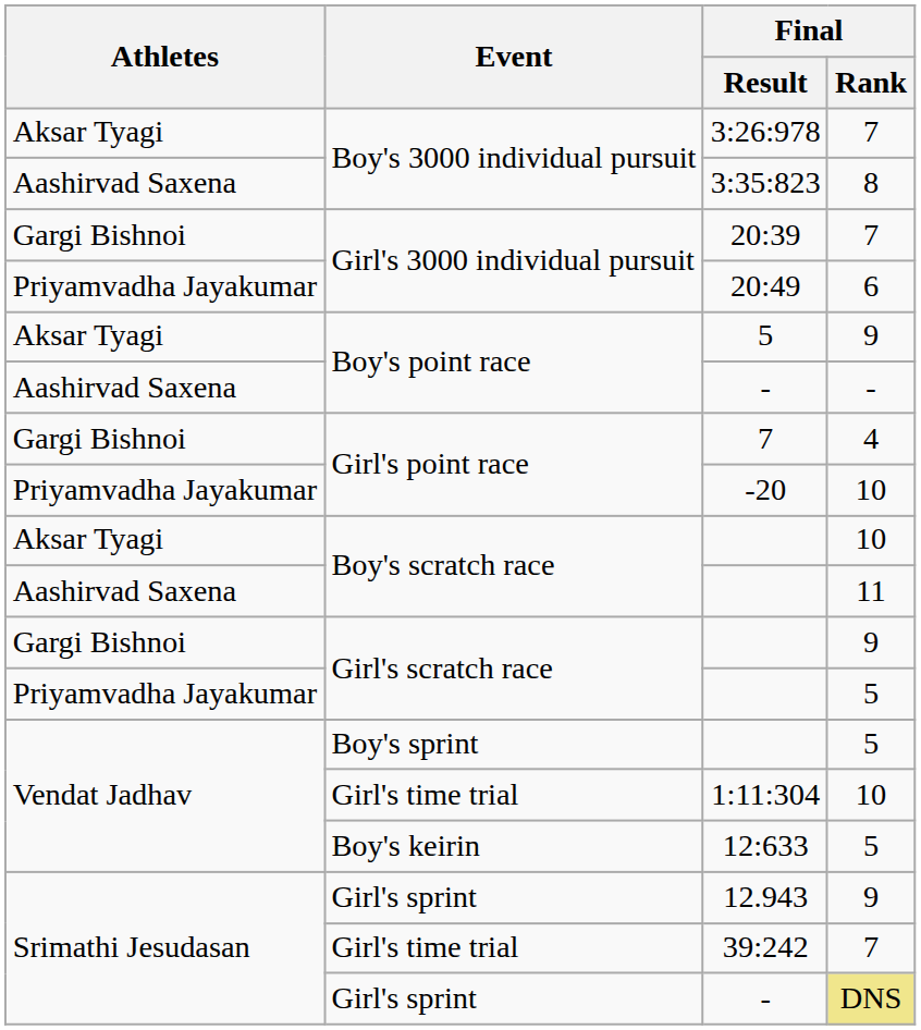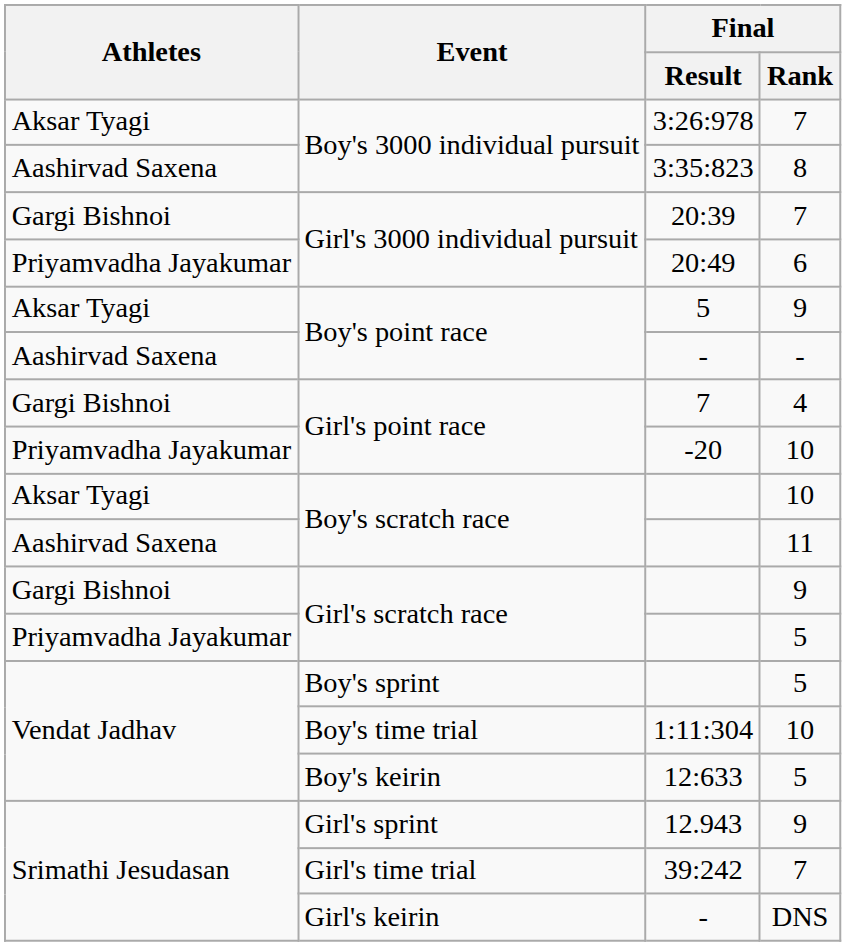 <table class=wikitable style="text-align:center; font-size:90%">
 <tr>
 <th rowspan=2>Athletes</th>
 <th rowspan=2>Event</th>
 <th colspan=2>Final</th>
 </tr>
 <tr>
 <th>Result</th>
 <th>Rank</th>
 </tr>
 <tr>
 <td align="left">Aksar Tyagi</td>
 <td align="left" rowspan="2">Boy's 3000 individual pursuit</td>
 <td>3:26:978</td>
 <td>7</td>
 </tr>
 <tr>
 <td align="left">Aashirvad Saxena</td>
 <td>3:35:823</td>
 <td>8</td>
 </tr>
 <tr>
 <td align="left">Gargi Bishnoi</td>
 <td align="left" rowspan="2">Girl's 3000 individual pursuit</td>
 <td>20:39</td>
 <td>7</td>
 </tr>
 <tr>
 <td align="left">Priyamvadha Jayakumar</td>
 <td>20:49</td>
 <td>6</td>
 </tr>
 <tr>
 <td align="left">Aksar Tyagi</td>
 <td align="left" rowspan="2">Boy's point race</td>
 <td>5</td>
 <td>9</td>
 </tr>
 <tr>
 <td align="left">Aashirvad Saxena</td>
 <td>-</td>
 <td>-</td>
 </tr>
 <tr>
 <td align="left">Gargi Bishnoi</td>
 <td align="left" rowspan="2">Girl's point race</td>
 <td>7</td>
 <td>4</td>
 </tr>
 <tr>
 <td align="left">Priyamvadha Jayakumar</td>
 <td>-20</td>
 <td>10</td>
 </tr>
 <tr>
 <td align="left">Aksar Tyagi</td>
 <td align="left" rowspan="2">Boy's scratch race</td>
 <td></td>
 <td>10</td>
 </tr>
 <tr>
 <td align="left">Aashirvad Saxena</td>
 <td></td>
 <td>11</td>
 </tr>
 <tr>
 <td align="left">Gargi Bishnoi</td>
 <td align="left" rowspan="2">Girl's scratch race</td>
 <td></td>
 <td>9</td>
 </tr>
 <tr>
 <td align="left">Priyamvadha Jayakumar</td>
 <td></td>
 <td>5</td>
 </tr>
 <tr>
 <td align="left" rowspan="3">Vendat Jadhav</td>
 <td align="left">Boy's sprint</td>
 <td></td>
 <td>5</td>
 </tr>
 <tr>
-<td align="left">Girl's time trial</td>
+<td align="left">Boy's time trial</td>
 <td>1:11:304</td>
 <td>10</td>
 </tr>
 <tr>
 <td align="left">Boy's keirin</td>
 <td>12:633</td>
 <td>5</td>
 </tr>
 <tr>
 <td align="left" rowspan="3">Srimathi Jesudasan</td>
 <td align="left">Girl's sprint</td>
 <td>12.943</td>
 <td>9</td>
 </tr>
 <tr>
 <td align="left">Girl's time trial</td>
 <td>39:242</td>
 <td>7</td>
 </tr>
 <tr>
-<td align="left">Girl's sprint</td>
+<td align="left">Girl's keirin</td>
 <td>-</td>
-<td style="background: khaki;">DNS</td>
+<td>DNS</td>
 </tr>
 </table>
